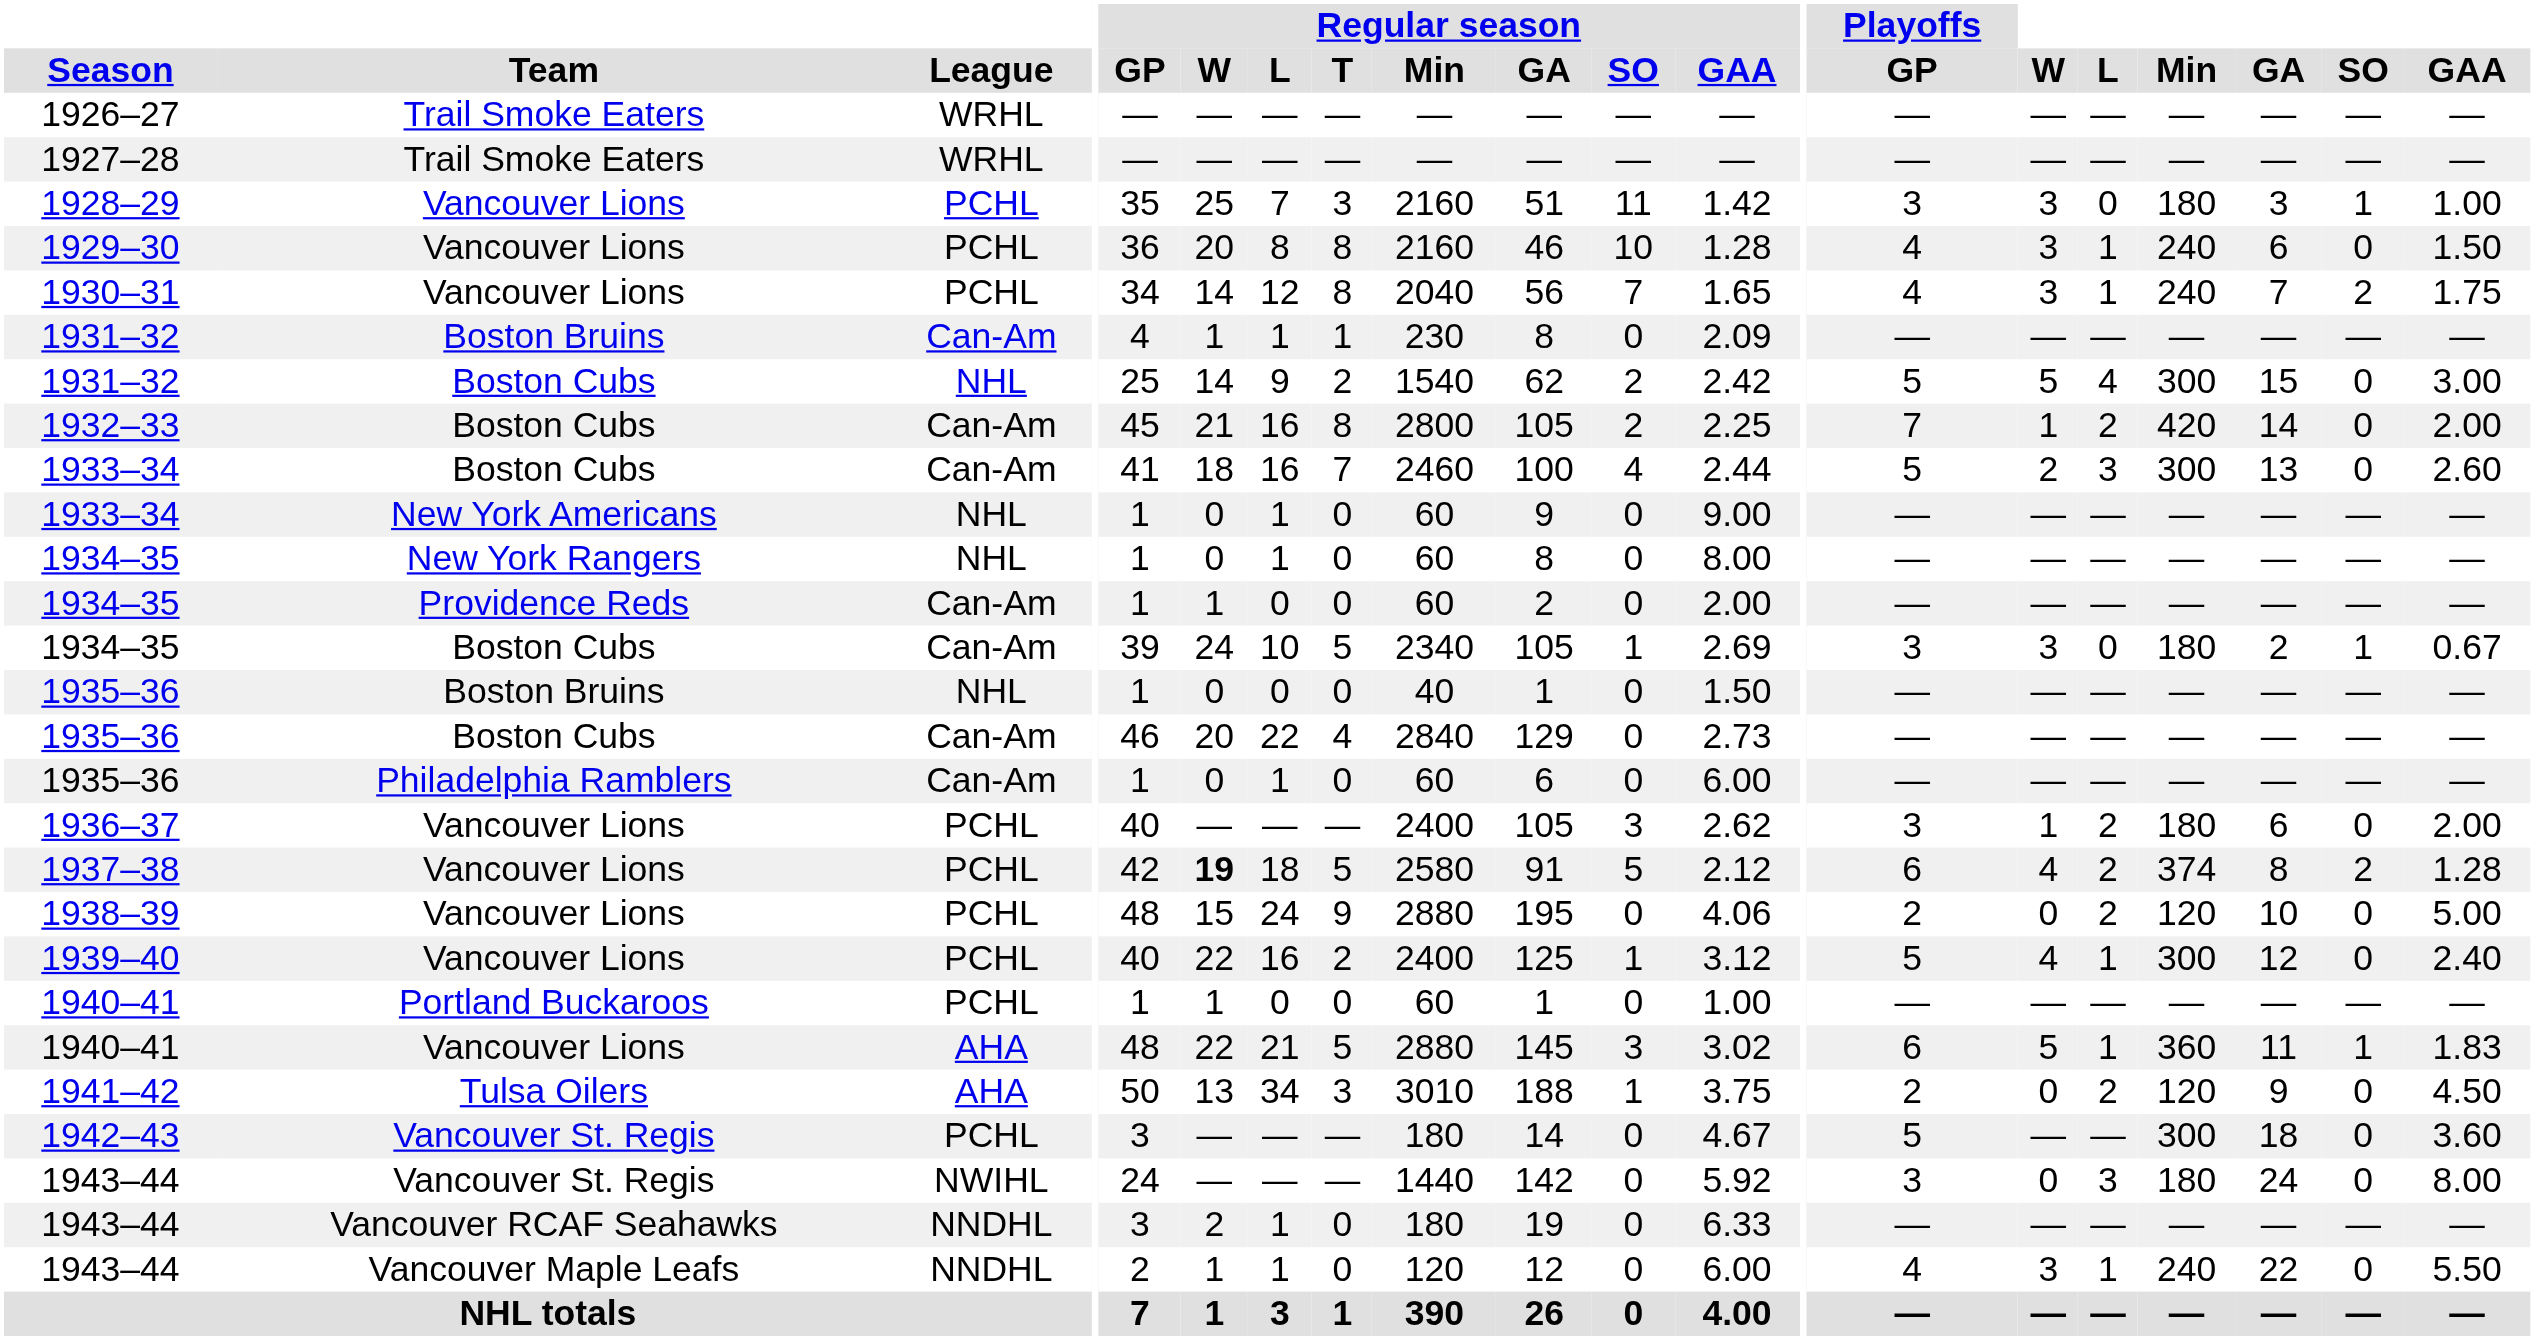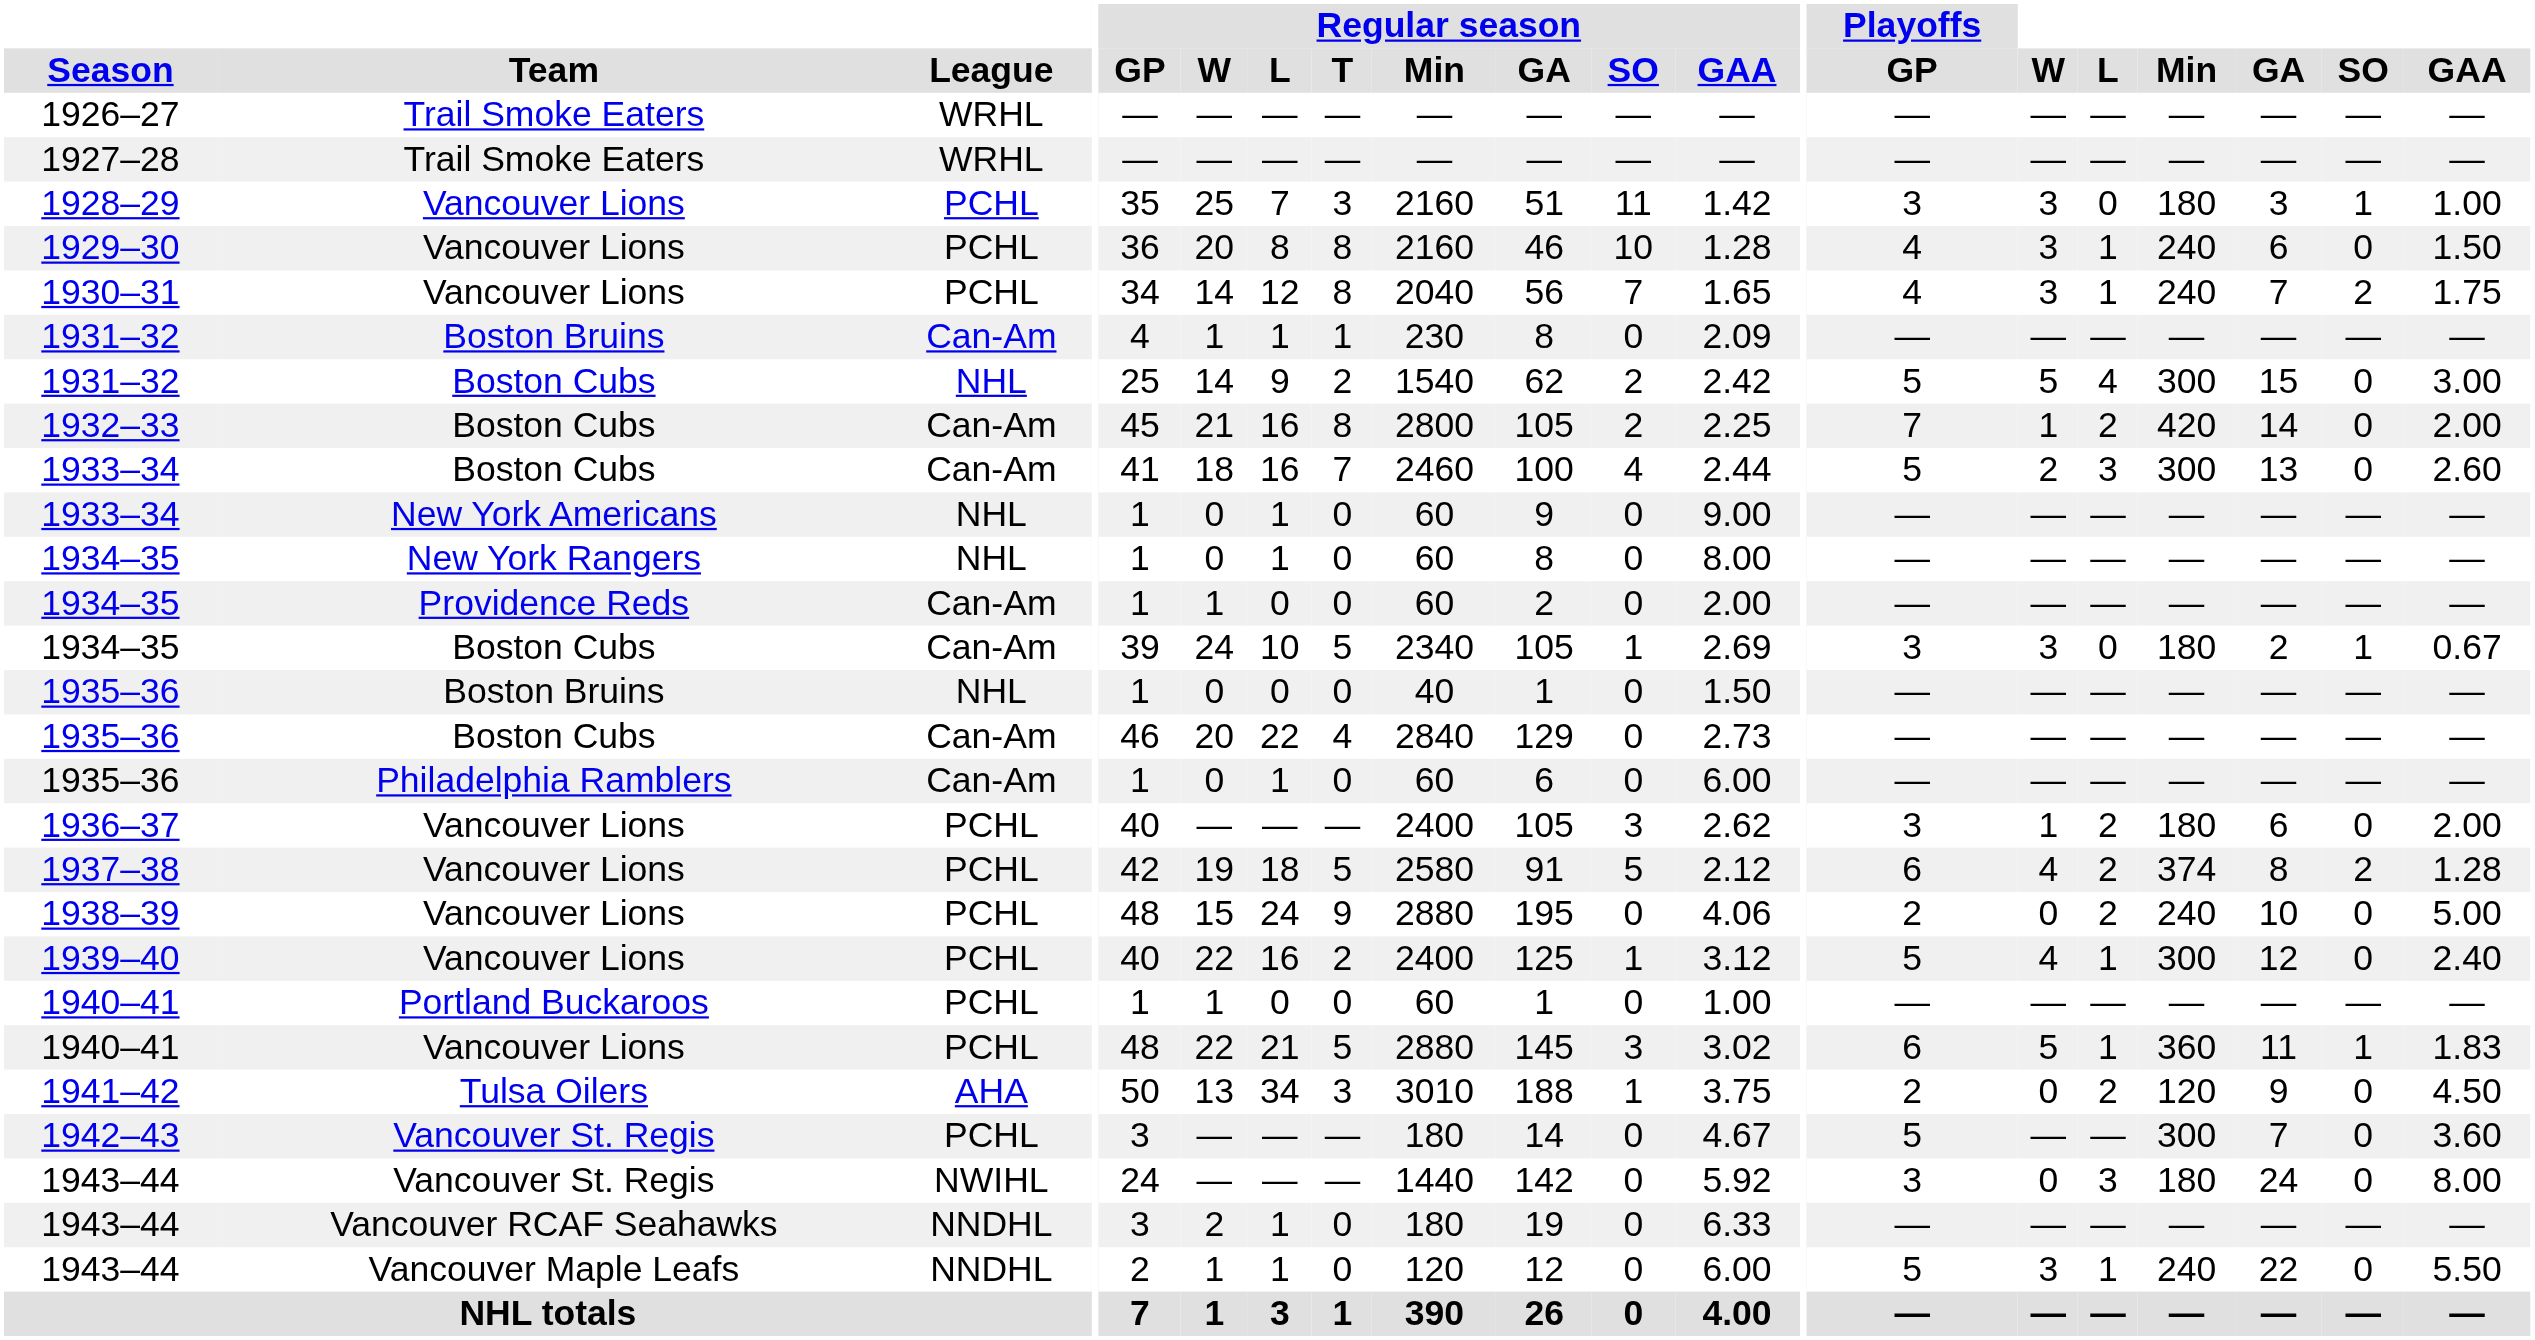 <table border="0" cellpadding="1" cellspacing="0" style="width:90%; text-align:center;">
 <tr bgcolor="#e0e0e0">
 <th colspan="3" bgcolor="#ffffff"></th>
 <th rowspan="99" bgcolor="#ffffff"></th>
 <th colspan="8" bgcolor="#e0e0e0"><a href='#'>Regular season</a></th>
 <th rowspan="99" bgcolor="#ffffff"></th>
 <th colspan="" bgcolor="#e0e0e0"><a href='#'>Playoffs</a></th>
 </tr>
 <tr bgcolor="#e0e0e0">
 <th><a href='#'>Season</a></th>
 <th>Team</th>
 <th>League</th>
 <th>GP</th>
 <th>W</th>
 <th>L</th>
 <th>T</th>
 <th>Min</th>
 <th>GA</th>
 <th><a href='#'>SO</a></th>
 <th><a href='#'>GAA</a></th>
 <th>GP</th>
 <th>W</th>
 <th>L</th>
 <th>Min</th>
 <th>GA</th>
 <th>SO</th>
 <th>GAA</th>
 </tr>
 <tr>
 <td>1926–27</td>
 <td><a href='#'>Trail Smoke Eaters</a></td>
 <td>WRHL</td>
 <td>—</td>
 <td>—</td>
 <td>—</td>
 <td>—</td>
 <td>—</td>
 <td>—</td>
 <td>—</td>
 <td>—</td>
 <td>—</td>
 <td>—</td>
 <td>—</td>
 <td>—</td>
 <td>—</td>
 <td>—</td>
 <td>—</td>
 </tr>
 <tr bgcolor="#f0f0f0">
 <td>1927–28</td>
 <td>Trail Smoke Eaters</td>
 <td>WRHL</td>
 <td>—</td>
 <td>—</td>
 <td>—</td>
 <td>—</td>
 <td>—</td>
 <td>—</td>
 <td>—</td>
 <td>—</td>
 <td>—</td>
 <td>—</td>
 <td>—</td>
 <td>—</td>
 <td>—</td>
 <td>—</td>
 <td>—</td>
 </tr>
 <tr>
 <td><a href='#'>1928–29</a></td>
 <td><a href='#'>Vancouver Lions</a></td>
 <td><a href='#'>PCHL</a></td>
 <td>35</td>
 <td>25</td>
 <td>7</td>
 <td>3</td>
 <td>2160</td>
 <td>51</td>
 <td>11</td>
 <td>1.42</td>
 <td>3</td>
 <td>3</td>
 <td>0</td>
 <td>180</td>
 <td>3</td>
 <td>1</td>
 <td>1.00</td>
 </tr>
 <tr bgcolor="#f0f0f0">
 <td><a href='#'>1929–30</a></td>
 <td>Vancouver Lions</td>
 <td>PCHL</td>
 <td>36</td>
 <td>20</td>
 <td>8</td>
 <td>8</td>
 <td>2160</td>
 <td>46</td>
 <td>10</td>
 <td>1.28</td>
 <td>4</td>
 <td>3</td>
 <td>1</td>
 <td>240</td>
 <td>6</td>
 <td>0</td>
 <td>1.50</td>
 </tr>
 <tr>
 <td><a href='#'>1930–31</a></td>
 <td>Vancouver Lions</td>
 <td>PCHL</td>
 <td>34</td>
 <td>14</td>
 <td>12</td>
 <td>8</td>
 <td>2040</td>
 <td>56</td>
 <td>7</td>
 <td>1.65</td>
 <td>4</td>
 <td>3</td>
 <td>1</td>
 <td>240</td>
 <td>7</td>
 <td>2</td>
 <td>1.75</td>
 </tr>
 <tr bgcolor="#f0f0f0">
 <td><a href='#'>1931–32</a></td>
 <td><a href='#'>Boston Bruins</a></td>
 <td><a href='#'>Can-Am</a></td>
 <td>4</td>
 <td>1</td>
 <td>1</td>
 <td>1</td>
 <td>230</td>
 <td>8</td>
 <td>0</td>
 <td>2.09</td>
 <td>—</td>
 <td>—</td>
 <td>—</td>
 <td>—</td>
 <td>—</td>
 <td>—</td>
 <td>—</td>
 </tr>
 <tr>
 <td><a href='#'>1931–32</a></td>
 <td><a href='#'>Boston Cubs</a></td>
 <td><a href='#'>NHL</a></td>
 <td>25</td>
 <td>14</td>
 <td>9</td>
 <td>2</td>
 <td>1540</td>
 <td>62</td>
 <td>2</td>
 <td>2.42</td>
 <td>5</td>
 <td>5</td>
 <td>4</td>
 <td>300</td>
 <td>15</td>
 <td>0</td>
 <td>3.00</td>
 </tr>
 <tr bgcolor="#f0f0f0">
 <td><a href='#'>1932–33</a></td>
 <td>Boston Cubs</td>
 <td>Can-Am</td>
 <td>45</td>
 <td>21</td>
 <td>16</td>
 <td>8</td>
 <td>2800</td>
 <td>105</td>
 <td>2</td>
 <td>2.25</td>
 <td>7</td>
 <td>1</td>
 <td>2</td>
 <td>420</td>
 <td>14</td>
 <td>0</td>
 <td>2.00</td>
 </tr>
 <tr>
 <td><a href='#'>1933–34</a></td>
 <td>Boston Cubs</td>
 <td>Can-Am</td>
 <td>41</td>
 <td>18</td>
 <td>16</td>
 <td>7</td>
 <td>2460</td>
 <td>100</td>
 <td>4</td>
 <td>2.44</td>
 <td>5</td>
 <td>2</td>
 <td>3</td>
 <td>300</td>
 <td>13</td>
 <td>0</td>
 <td>2.60</td>
 </tr>
 <tr bgcolor="#f0f0f0">
 <td><a href='#'>1933–34</a></td>
 <td><a href='#'>New York Americans</a></td>
 <td>NHL</td>
 <td>1</td>
 <td>0</td>
 <td>1</td>
 <td>0</td>
 <td>60</td>
 <td>9</td>
 <td>0</td>
 <td>9.00</td>
 <td>—</td>
 <td>—</td>
 <td>—</td>
 <td>—</td>
 <td>—</td>
 <td>—</td>
 <td>—</td>
 </tr>
 <tr>
 <td><a href='#'>1934–35</a></td>
 <td><a href='#'>New York Rangers</a></td>
 <td>NHL</td>
 <td>1</td>
 <td>0</td>
 <td>1</td>
 <td>0</td>
 <td>60</td>
 <td>8</td>
 <td>0</td>
 <td>8.00</td>
 <td>—</td>
 <td>—</td>
 <td>—</td>
 <td>—</td>
 <td>—</td>
 <td>—</td>
 <td>—</td>
 </tr>
 <tr bgcolor="#f0f0f0">
 <td><a href='#'>1934–35</a></td>
 <td><a href='#'>Providence Reds</a></td>
 <td>Can-Am</td>
 <td>1</td>
 <td>1</td>
 <td>0</td>
 <td>0</td>
 <td>60</td>
 <td>2</td>
 <td>0</td>
 <td>2.00</td>
 <td>—</td>
 <td>—</td>
 <td>—</td>
 <td>—</td>
 <td>—</td>
 <td>—</td>
 <td>—</td>
 </tr>
 <tr>
 <td>1934–35</td>
 <td>Boston Cubs</td>
 <td>Can-Am</td>
 <td>39</td>
 <td>24</td>
 <td>10</td>
 <td>5</td>
 <td>2340</td>
 <td>105</td>
 <td>1</td>
 <td>2.69</td>
 <td>3</td>
 <td>3</td>
 <td>0</td>
 <td>180</td>
 <td>2</td>
 <td>1</td>
 <td>0.67</td>
 </tr>
 <tr bgcolor="#f0f0f0">
 <td><a href='#'>1935–36</a></td>
 <td>Boston Bruins</td>
 <td>NHL</td>
 <td>1</td>
 <td>0</td>
 <td>0</td>
 <td>0</td>
 <td>40</td>
 <td>1</td>
 <td>0</td>
 <td>1.50</td>
 <td>—</td>
 <td>—</td>
 <td>—</td>
 <td>—</td>
 <td>—</td>
 <td>—</td>
 <td>—</td>
 </tr>
 <tr>
 <td><a href='#'>1935–36</a></td>
 <td>Boston Cubs</td>
 <td>Can-Am</td>
 <td>46</td>
 <td>20</td>
 <td>22</td>
 <td>4</td>
 <td>2840</td>
 <td>129</td>
 <td>0</td>
 <td>2.73</td>
 <td>—</td>
 <td>—</td>
 <td>—</td>
 <td>—</td>
 <td>—</td>
 <td>—</td>
 <td>—</td>
 </tr>
 <tr bgcolor="#f0f0f0">
 <td>1935–36</td>
 <td><a href='#'>Philadelphia Ramblers</a></td>
 <td>Can-Am</td>
 <td>1</td>
 <td>0</td>
 <td>1</td>
 <td>0</td>
 <td>60</td>
 <td>6</td>
 <td>0</td>
 <td>6.00</td>
 <td>—</td>
 <td>—</td>
 <td>—</td>
 <td>—</td>
 <td>—</td>
 <td>—</td>
 <td>—</td>
 </tr>
 <tr>
 <td><a href='#'>1936–37</a></td>
 <td>Vancouver Lions</td>
 <td>PCHL</td>
 <td>40</td>
 <td>—</td>
 <td>—</td>
 <td>—</td>
 <td>2400</td>
 <td>105</td>
 <td>3</td>
 <td>2.62</td>
 <td>3</td>
 <td>1</td>
 <td>2</td>
 <td>180</td>
 <td>6</td>
 <td>0</td>
 <td>2.00</td>
 </tr>
 <tr bgcolor="#f0f0f0">
 <td><a href='#'>1937–38</a></td>
 <td>Vancouver Lions</td>
 <td>PCHL</td>
 <td>42</td>
-<td><strong>19</strong></td>
+<td>19</td>
 <td>18</td>
 <td>5</td>
 <td>2580</td>
 <td>91</td>
 <td>5</td>
 <td>2.12</td>
 <td>6</td>
 <td>4</td>
 <td>2</td>
 <td>374</td>
 <td>8</td>
 <td>2</td>
 <td>1.28</td>
 </tr>
 <tr>
 <td><a href='#'>1938–39</a></td>
 <td>Vancouver Lions</td>
 <td>PCHL</td>
 <td>48</td>
 <td>15</td>
 <td>24</td>
 <td>9</td>
 <td>2880</td>
 <td>195</td>
 <td>0</td>
 <td>4.06</td>
 <td>2</td>
 <td>0</td>
 <td>2</td>
-<td>120</td>
+<td>240</td>
 <td>10</td>
 <td>0</td>
 <td>5.00</td>
 </tr>
 <tr bgcolor="#f0f0f0">
 <td><a href='#'>1939–40</a></td>
 <td>Vancouver Lions</td>
 <td>PCHL</td>
 <td>40</td>
 <td>22</td>
 <td>16</td>
 <td>2</td>
 <td>2400</td>
 <td>125</td>
 <td>1</td>
 <td>3.12</td>
 <td>5</td>
 <td>4</td>
 <td>1</td>
 <td>300</td>
 <td>12</td>
 <td>0</td>
 <td>2.40</td>
 </tr>
 <tr>
 <td><a href='#'>1940–41</a></td>
 <td><a href='#'>Portland Buckaroos</a></td>
 <td>PCHL</td>
 <td>1</td>
 <td>1</td>
 <td>0</td>
 <td>0</td>
 <td>60</td>
 <td>1</td>
 <td>0</td>
 <td>1.00</td>
 <td>—</td>
 <td>—</td>
 <td>—</td>
 <td>—</td>
 <td>—</td>
 <td>—</td>
 <td>—</td>
 </tr>
 <tr bgcolor="#f0f0f0">
 <td>1940–41</td>
 <td>Vancouver Lions</td>
-<td><a href='#'>AHA</a></td>
+<td>PCHL</td>
 <td>48</td>
 <td>22</td>
 <td>21</td>
 <td>5</td>
 <td>2880</td>
 <td>145</td>
 <td>3</td>
 <td>3.02</td>
 <td>6</td>
 <td>5</td>
 <td>1</td>
 <td>360</td>
 <td>11</td>
 <td>1</td>
 <td>1.83</td>
 </tr>
 <tr>
 <td><a href='#'>1941–42</a></td>
 <td><a href='#'>Tulsa Oilers</a></td>
 <td><a href='#'>AHA</a></td>
 <td>50</td>
 <td>13</td>
 <td>34</td>
 <td>3</td>
 <td>3010</td>
 <td>188</td>
 <td>1</td>
 <td>3.75</td>
 <td>2</td>
 <td>0</td>
 <td>2</td>
 <td>120</td>
 <td>9</td>
 <td>0</td>
 <td>4.50</td>
 </tr>
 <tr bgcolor="#f0f0f0">
 <td><a href='#'>1942–43</a></td>
 <td><a href='#'>Vancouver St. Regis</a></td>
 <td>PCHL</td>
 <td>3</td>
 <td>—</td>
 <td>—</td>
 <td>—</td>
 <td>180</td>
 <td>14</td>
 <td>0</td>
 <td>4.67</td>
 <td>5</td>
 <td>—</td>
 <td>—</td>
 <td>300</td>
-<td>18</td>
+<td>7</td>
 <td>0</td>
 <td>3.60</td>
 </tr>
 <tr>
 <td>1943–44</td>
 <td>Vancouver St. Regis</td>
 <td>NWIHL</td>
 <td>24</td>
 <td>—</td>
 <td>—</td>
 <td>—</td>
 <td>1440</td>
 <td>142</td>
 <td>0</td>
 <td>5.92</td>
 <td>3</td>
 <td>0</td>
 <td>3</td>
 <td>180</td>
 <td>24</td>
 <td>0</td>
 <td>8.00</td>
 </tr>
 <tr bgcolor="#f0f0f0">
 <td>1943–44</td>
 <td>Vancouver RCAF Seahawks</td>
 <td>NNDHL</td>
 <td>3</td>
 <td>2</td>
 <td>1</td>
 <td>0</td>
 <td>180</td>
 <td>19</td>
 <td>0</td>
 <td>6.33</td>
 <td>—</td>
 <td>—</td>
 <td>—</td>
 <td>—</td>
 <td>—</td>
 <td>—</td>
 <td>—</td>
 </tr>
 <tr>
 <td>1943–44</td>
 <td>Vancouver Maple Leafs</td>
 <td>NNDHL</td>
 <td>2</td>
 <td>1</td>
 <td>1</td>
 <td>0</td>
 <td>120</td>
 <td>12</td>
 <td>0</td>
 <td>6.00</td>
-<td>4</td>
+<td>5</td>
 <td>3</td>
 <td>1</td>
 <td>240</td>
 <td>22</td>
 <td>0</td>
 <td>5.50</td>
 </tr>
 <tr bgcolor="#e0e0e0">
 <th colspan="3">NHL totals</th>
 <th>7</th>
 <th>1</th>
 <th>3</th>
 <th>1</th>
 <th>390</th>
 <th>26</th>
 <th>0</th>
 <th>4.00</th>
 <th>—</th>
 <th>—</th>
 <th>—</th>
 <th>—</th>
 <th>—</th>
 <th>—</th>
 <th>—</th>
 </tr>
 </table>
